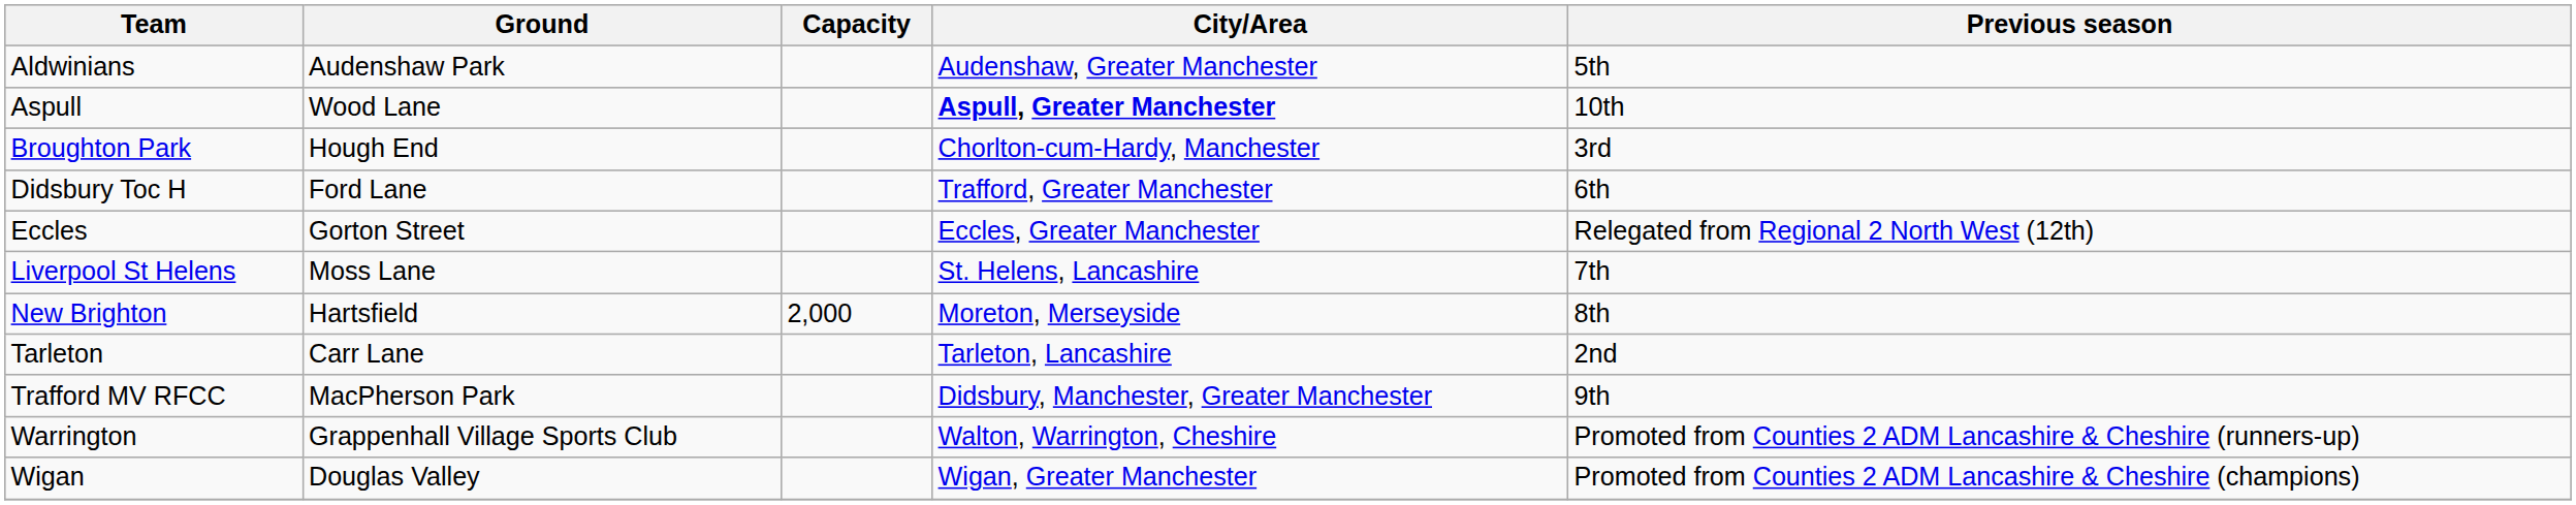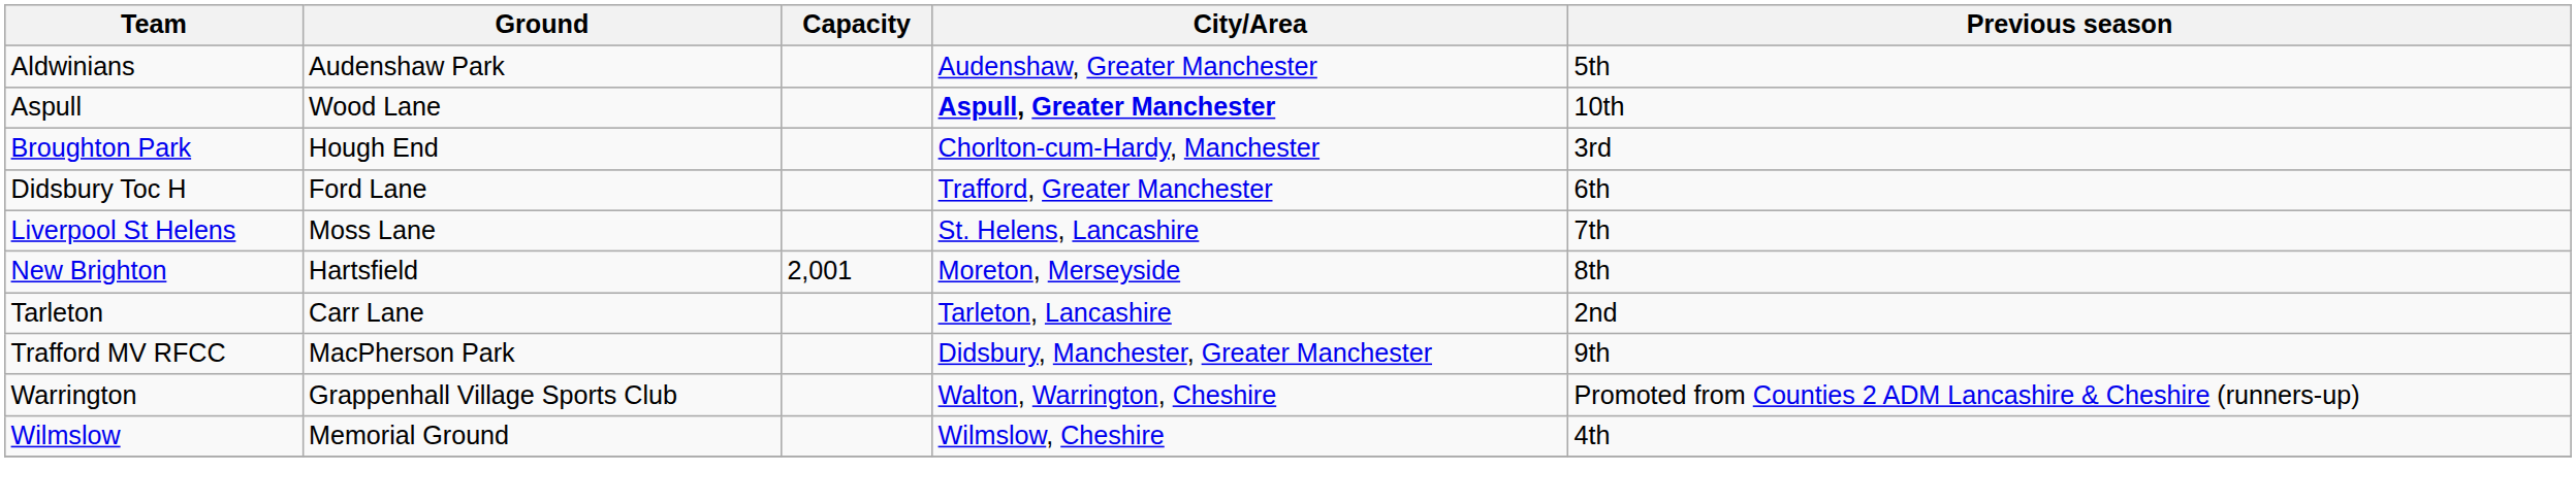 <table class="wikitable sortable" width=100%>
 <tr>
 <th>Team</th>
 <th>Ground</th>
 <th>Capacity</th>
 <th>City/Area</th>
 <th>Previous season</th>
 </tr>
 <tr>
 <td>Aldwinians</td>
 <td>Audenshaw Park</td>
 <td></td>
 <td><a href='#'>Audenshaw</a>, <a href='#'>Greater Manchester</a></td>
 <td>5th</td>
 </tr>
 <tr>
 <td>Aspull</td>
 <td>Wood Lane</td>
 <td></td>
 <td><strong><a href='#'>Aspull</a>, <a href='#'>Greater Manchester</a></strong></td>
 <td>10th</td>
 </tr>
 <tr>
 <td><a href='#'>Broughton Park</a></td>
 <td>Hough End</td>
 <td></td>
 <td><a href='#'>Chorlton-cum-Hardy</a>, <a href='#'>Manchester</a></td>
 <td>3rd</td>
 </tr>
 <tr>
 <td>Didsbury Toc H</td>
 <td>Ford Lane</td>
 <td></td>
 <td><a href='#'>Trafford</a>, <a href='#'>Greater Manchester</a></td>
 <td>6th</td>
 </tr>
 <tr>
-<td>Eccles</td>
-<td>Gorton Street</td>
-<td></td>
-<td><a href='#'>Eccles</a>, <a href='#'>Greater Manchester</a></td>
-<td>Relegated from <a href='#'>Regional 2 North West</a> (12th)</td>
-</tr>
-<tr>
 <td><a href='#'>Liverpool St Helens</a></td>
 <td>Moss Lane</td>
 <td></td>
 <td><a href='#'>St. Helens</a>, <a href='#'>Lancashire</a></td>
 <td>7th</td>
 </tr>
 <tr>
 <td><a href='#'>New Brighton</a></td>
 <td>Hartsfield</td>
-<td>2,000</td>
+<td>2,001</td>
 <td><a href='#'>Moreton</a>, <a href='#'>Merseyside</a></td>
 <td>8th</td>
 </tr>
 <tr>
 <td>Tarleton</td>
 <td>Carr Lane</td>
 <td></td>
 <td><a href='#'>Tarleton</a>, <a href='#'>Lancashire</a></td>
 <td>2nd</td>
 </tr>
 <tr>
 <td>Trafford MV RFCC</td>
 <td>MacPherson Park</td>
 <td></td>
 <td><a href='#'>Didsbury</a>, <a href='#'>Manchester</a>, <a href='#'>Greater Manchester</a></td>
 <td>9th</td>
 </tr>
 <tr>
 <td>Warrington</td>
 <td>Grappenhall Village Sports Club</td>
 <td></td>
 <td><a href='#'>Walton</a>, <a href='#'>Warrington</a>, <a href='#'>Cheshire</a></td>
 <td>Promoted from <a href='#'>Counties 2 ADM Lancashire & Cheshire</a> (runners-up)</td>
 </tr>
 <tr>
-<td>Wigan</td>
-<td>Douglas Valley</td>
+<td><a href='#'>Wilmslow</a></td>
+<td>Memorial Ground</td>
 <td></td>
-<td><a href='#'>Wigan</a>, <a href='#'>Greater Manchester</a></td>
-<td>Promoted from <a href='#'>Counties 2 ADM Lancashire & Cheshire</a> (champions)</td>
+<td><a href='#'>Wilmslow</a>, <a href='#'>Cheshire</a></td>
+<td>4th</td>
 </tr>
 <tr>
 </tr>
 </table>
